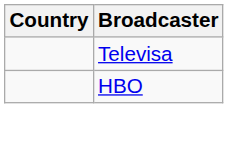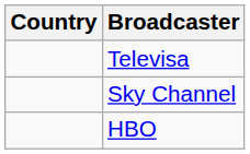 <table class="wikitable">
 <tr>
 <th align=center>Country</th>
 <th align=center>Broadcaster</th>
 </tr>
 <tr>
 <td></td>
 <td><a href='#'>Televisa</a></td>
 </tr>
 <tr>
 <td></td>
+<td><a href='#'>Sky Channel</a></td>
+</tr>
+<tr>
+<td></td>
 <td><a href='#'>HBO</a></td>
 </tr>
 </table>
